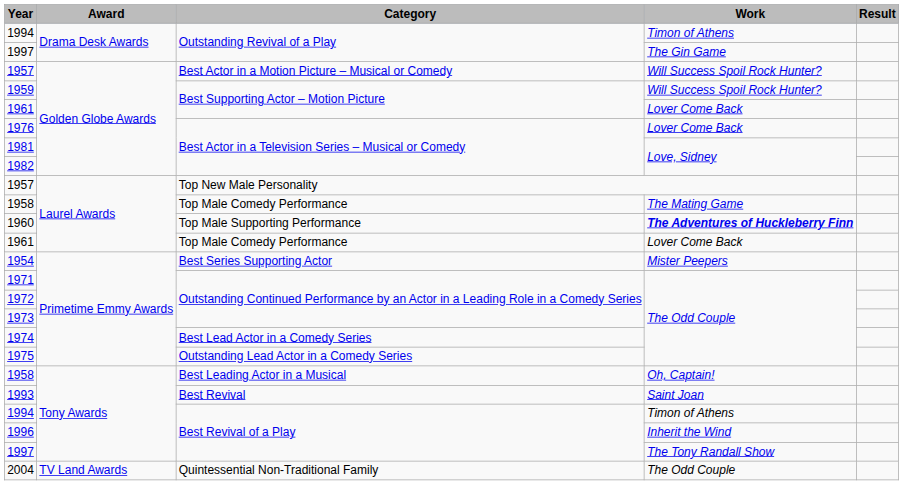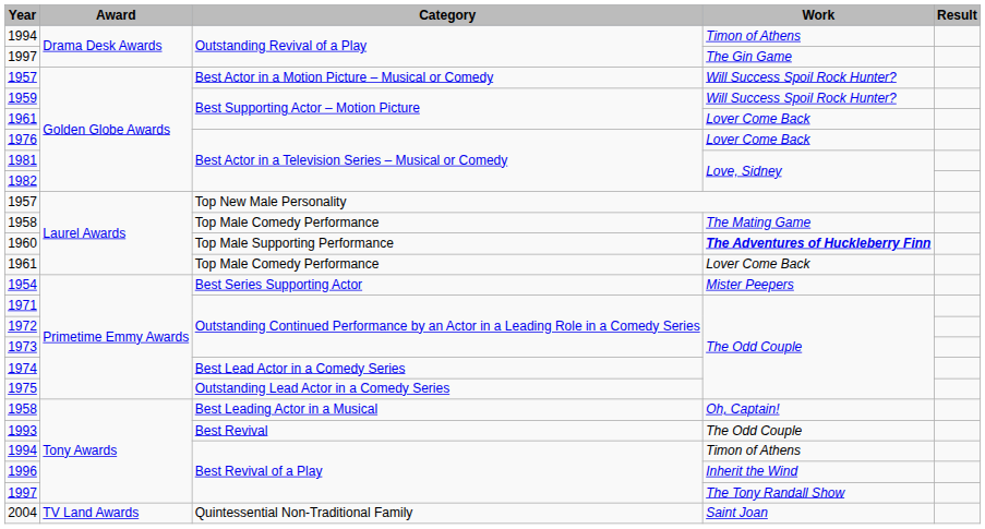 <table class="wikitable">
 <tr style="background:#b0c4de; text-align:center;">
 <th style="background:#bcbcbc;">Year</th>
 <th style="background:#bcbcbc;">Award</th>
 <th style="background:#bcbcbc;">Category</th>
 <th style="background:#bcbcbc;">Work</th>
 <th style="background:#bcbcbc;">Result</th>
 </tr>
 <tr>
 <td>1994</td>
 <td rowspan="2"><a href='#'>Drama Desk Awards</a></td>
 <td rowspan="2"><a href='#'>Outstanding Revival of a Play</a></td>
 <td><em><a href='#'>Timon of Athens</a></em></td>
 <td></td>
 </tr>
 <tr>
 <td>1997</td>
 <td><em><a href='#'>The Gin Game</a></em></td>
 <td></td>
 </tr>
 <tr>
 <td><a href='#'>1957</a></td>
 <td rowspan="6"><a href='#'>Golden Globe Awards</a></td>
 <td><a href='#'>Best Actor in a Motion Picture – Musical or Comedy</a></td>
 <td><em><a href='#'>Will Success Spoil Rock Hunter?</a></em></td>
 <td></td>
 </tr>
 <tr>
 <td><a href='#'>1959</a></td>
 <td rowspan="2"><a href='#'>Best Supporting Actor – Motion Picture</a></td>
 <td><em><a href='#'>Will Success Spoil Rock Hunter?</a></em></td>
 <td></td>
 </tr>
 <tr>
 <td><a href='#'>1961</a></td>
 <td><em><a href='#'>Lover Come Back</a></em></td>
 <td></td>
 </tr>
 <tr>
 <td><a href='#'>1976</a></td>
 <td rowspan="3"><a href='#'>Best Actor in a Television Series – Musical or Comedy</a></td>
 <td><em><a href='#'>Lover Come Back</a></em></td>
 <td></td>
 </tr>
 <tr>
 <td><a href='#'>1981</a></td>
 <td rowspan="2"><em><a href='#'>Love, Sidney</a></em></td>
 <td></td>
 </tr>
 <tr>
 <td><a href='#'>1982</a></td>
 <td></td>
 </tr>
 <tr>
 <td>1957</td>
 <td rowspan="4"><a href='#'>Laurel Awards</a></td>
 <td colspan="2">Top New Male Personality</td>
 <td></td>
 </tr>
 <tr>
 <td>1958</td>
 <td>Top Male Comedy Performance</td>
 <td><em><a href='#'>The Mating Game</a></em></td>
 <td></td>
 </tr>
 <tr>
 <td>1960</td>
 <td>Top Male Supporting Performance</td>
 <td><strong><em><a href='#'>The Adventures of Huckleberry Finn</a></em></strong></td>
 <td></td>
 </tr>
 <tr>
 <td>1961</td>
 <td>Top Male Comedy Performance</td>
 <td><em>Lover Come Back</em></td>
 <td></td>
 </tr>
 <tr>
 <td><a href='#'>1954</a></td>
 <td rowspan="6"><a href='#'>Primetime Emmy Awards</a></td>
 <td><a href='#'>Best Series Supporting Actor</a></td>
 <td><em><a href='#'>Mister Peepers</a></em></td>
 <td></td>
 </tr>
 <tr>
 <td><a href='#'>1971</a></td>
 <td rowspan="3"><a href='#'>Outstanding Continued Performance by an Actor in a Leading Role in a Comedy Series</a></td>
 <td rowspan="5"><em><a href='#'>The Odd Couple</a></em></td>
 <td></td>
 </tr>
 <tr>
 <td><a href='#'>1972</a></td>
 <td></td>
 </tr>
 <tr>
 <td><a href='#'>1973</a></td>
 <td></td>
 </tr>
 <tr>
 <td><a href='#'>1974</a></td>
 <td><a href='#'>Best Lead Actor in a Comedy Series</a></td>
 <td></td>
 </tr>
 <tr>
 <td><a href='#'>1975</a></td>
 <td><a href='#'>Outstanding Lead Actor in a Comedy Series</a></td>
 <td></td>
 </tr>
 <tr>
 <td><a href='#'>1958</a></td>
 <td rowspan="5"><a href='#'>Tony Awards</a></td>
 <td><a href='#'>Best Leading Actor in a Musical</a></td>
 <td><em><a href='#'>Oh, Captain!</a></em></td>
 <td></td>
 </tr>
 <tr>
 <td><a href='#'>1993</a></td>
 <td><a href='#'>Best Revival</a></td>
-<td><em><a href='#'>Saint Joan</a></em></td>
+<td><em>The Odd Couple</em> <br> </td>
 <td></td>
 </tr>
 <tr>
 <td><a href='#'>1994</a></td>
 <td rowspan="3"><a href='#'>Best Revival of a Play</a></td>
 <td><em>Timon of Athens</em></td>
 <td></td>
 </tr>
 <tr>
 <td><a href='#'>1996</a></td>
 <td><em><a href='#'>Inherit the Wind</a></em></td>
 <td></td>
 </tr>
 <tr>
 <td><a href='#'>1997</a></td>
 <td><em><a href='#'>The Tony Randall Show</a></em></td>
 <td></td>
 </tr>
 <tr>
 <td>2004</td>
 <td><a href='#'>TV Land Awards</a></td>
 <td>Quintessential Non-Traditional Family</td>
-<td><em>The Odd Couple</em> <br> </td>
+<td><em><a href='#'>Saint Joan</a></em></td>
 <td></td>
 </tr>
 </table>
